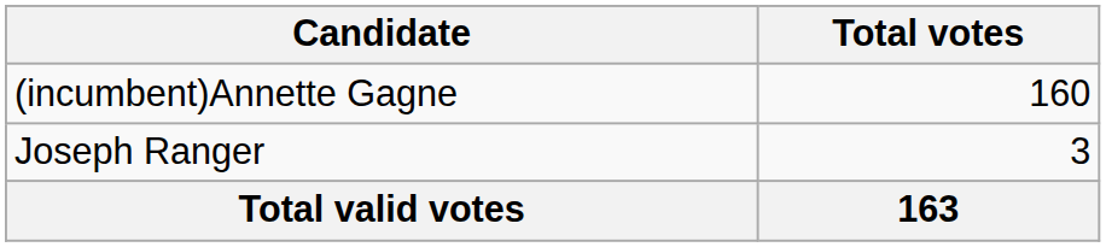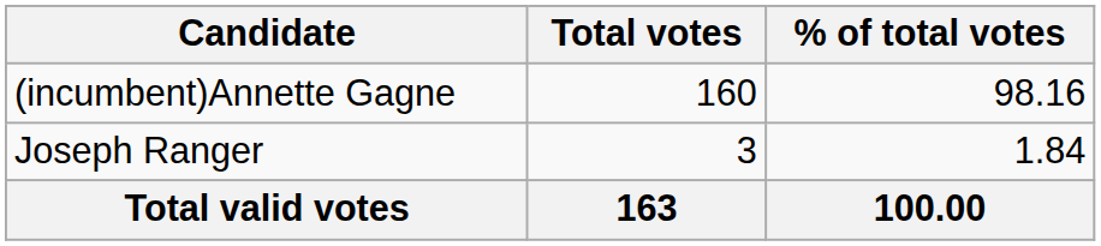 <table class="wikitable" width="475">
 <tr>
 <th align="left">Candidate</th>
 <th align="right">Total votes</th>
+<th align="right">% of total votes</th>
 </tr>
 <tr>
 <td align="left">(incumbent)Annette Gagne</td>
 <td align="right">160</td>
+<td align="right">98.16</td>
 </tr>
 <tr>
 <td align="left">Joseph Ranger</td>
 <td align="right">3</td>
+<td align="right">1.84</td>
 </tr>
 <tr bgcolor="#EEEEEE">
 <th align="left">Total valid votes</th>
 <th align="right"><strong>163</strong></th>
+<th align="right"><strong>100.00</strong></th>
 </tr>
 </table>
